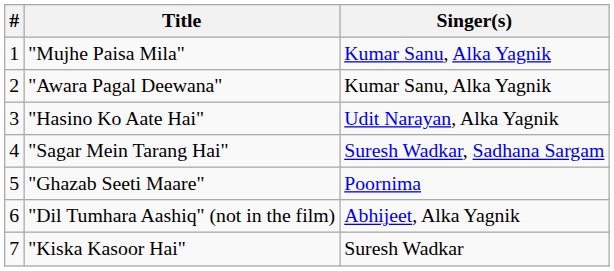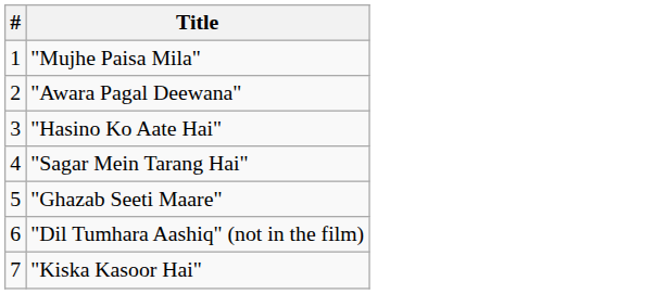 <table class="wikitable sortable" style="font-size:95%;">
 <tr>
 <th>#</th>
 <th>Title</th>
-<th>Singer(s)</th>
 </tr>
 <tr>
 <td>1</td>
 <td>"Mujhe Paisa Mila"</td>
-<td><a href='#'>Kumar Sanu</a>, <a href='#'>Alka Yagnik</a></td>
 </tr>
 <tr>
 <td>2</td>
 <td>"Awara Pagal Deewana"</td>
-<td>Kumar Sanu, Alka Yagnik</td>
 </tr>
 <tr>
 <td>3</td>
 <td>"Hasino Ko Aate Hai"</td>
-<td><a href='#'>Udit Narayan</a>, Alka Yagnik</td>
 </tr>
 <tr>
 <td>4</td>
 <td>"Sagar Mein Tarang Hai"</td>
-<td><a href='#'>Suresh Wadkar</a>, <a href='#'>Sadhana Sargam</a></td>
 </tr>
 <tr>
 <td>5</td>
 <td>"Ghazab Seeti Maare"</td>
-<td><a href='#'>Poornima</a></td>
 </tr>
 <tr>
 <td>6</td>
 <td>"Dil Tumhara Aashiq" (not in the film)</td>
-<td><a href='#'>Abhijeet</a>, Alka Yagnik</td>
 </tr>
 <tr>
 <td>7</td>
 <td>"Kiska Kasoor Hai"</td>
-<td>Suresh Wadkar</td>
 </tr>
 </table>
